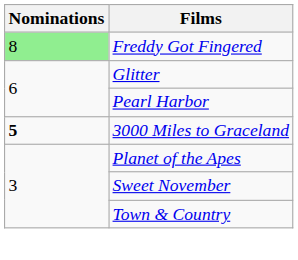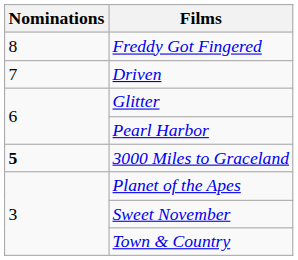 <table class="wikitable">
 <tr>
 <th>Nominations</th>
 <th>Films</th>
 </tr>
 <tr>
-<td style="background: lightgreen;">8</td>
+<td>8</td>
 <td><em><a href='#'>Freddy Got Fingered</a></em></td>
+</tr>
+<tr>
+<td>7</td>
+<td><a href='#'><em>Driven</em></a></td>
 </tr>
 <tr>
 <td rowspan="2">6</td>
 <td><a href='#'><em>Glitter</em></a></td>
 </tr>
 <tr>
 <td><a href='#'><em>Pearl Harbor</em></a></td>
 </tr>
 <tr>
 <td><strong>5</strong></td>
 <td><em><a href='#'>3000 Miles to Graceland</a></em></td>
 </tr>
 <tr>
 <td rowspan="3">3</td>
 <td><a href='#'><em>Planet of the Apes</em></a></td>
 </tr>
 <tr>
 <td><a href='#'><em>Sweet November</em></a></td>
 </tr>
 <tr>
 <td><a href='#'><em>Town & Country</em></a></td>
 </tr>
 </table>
